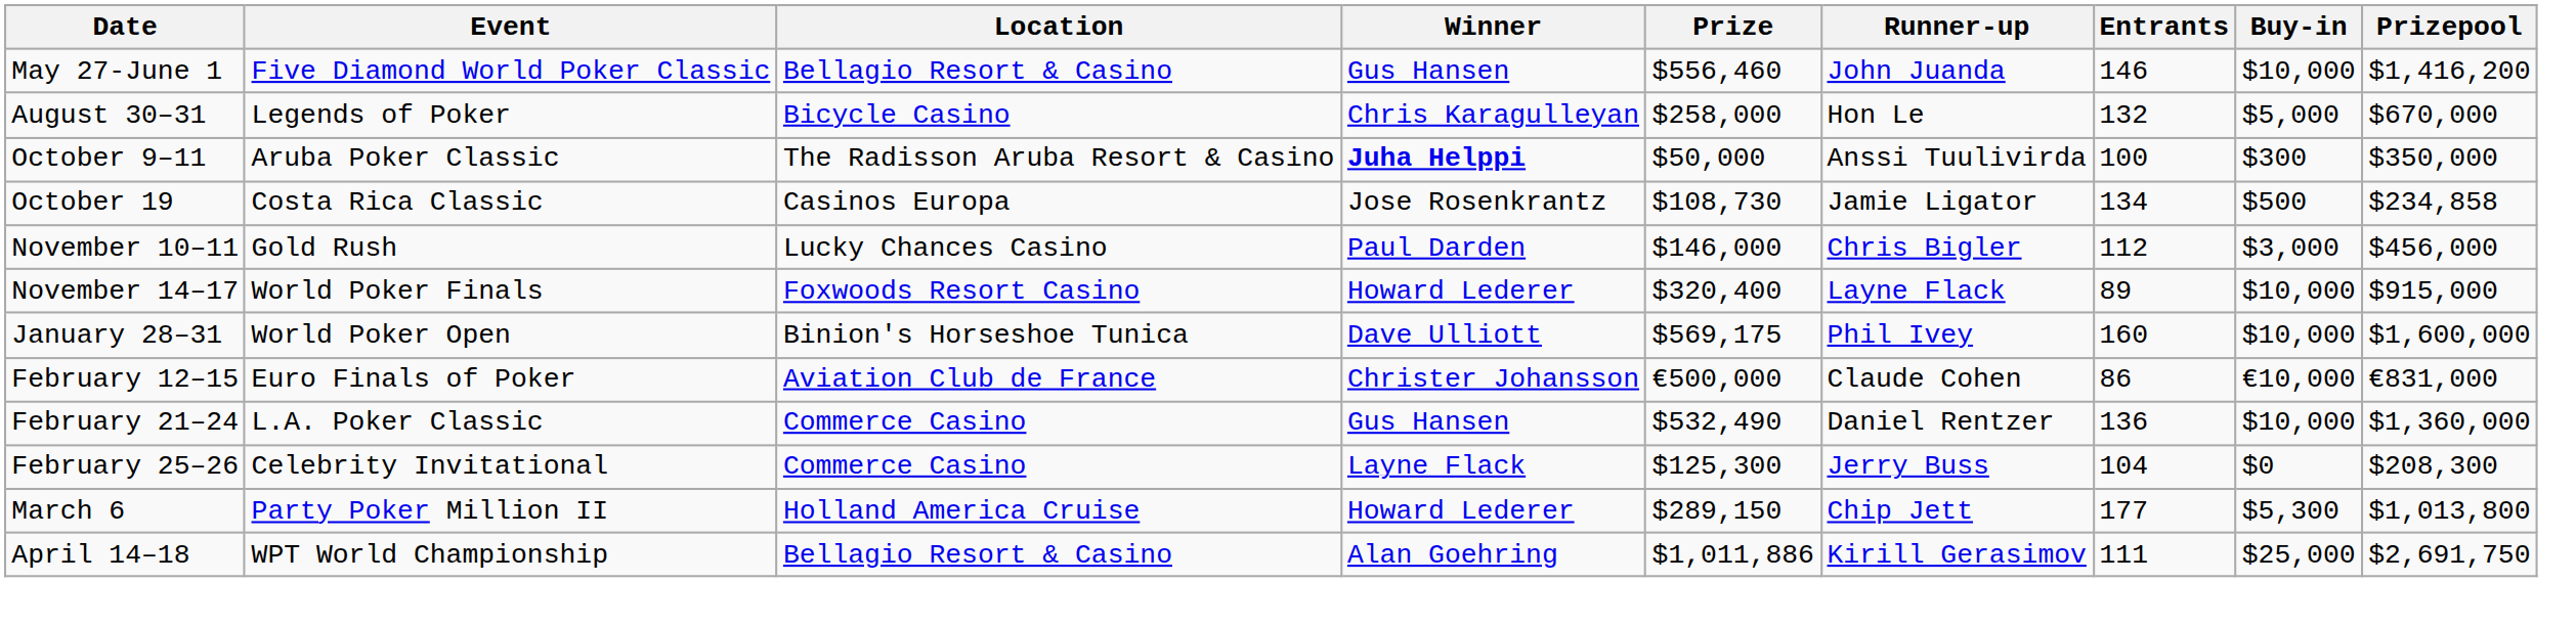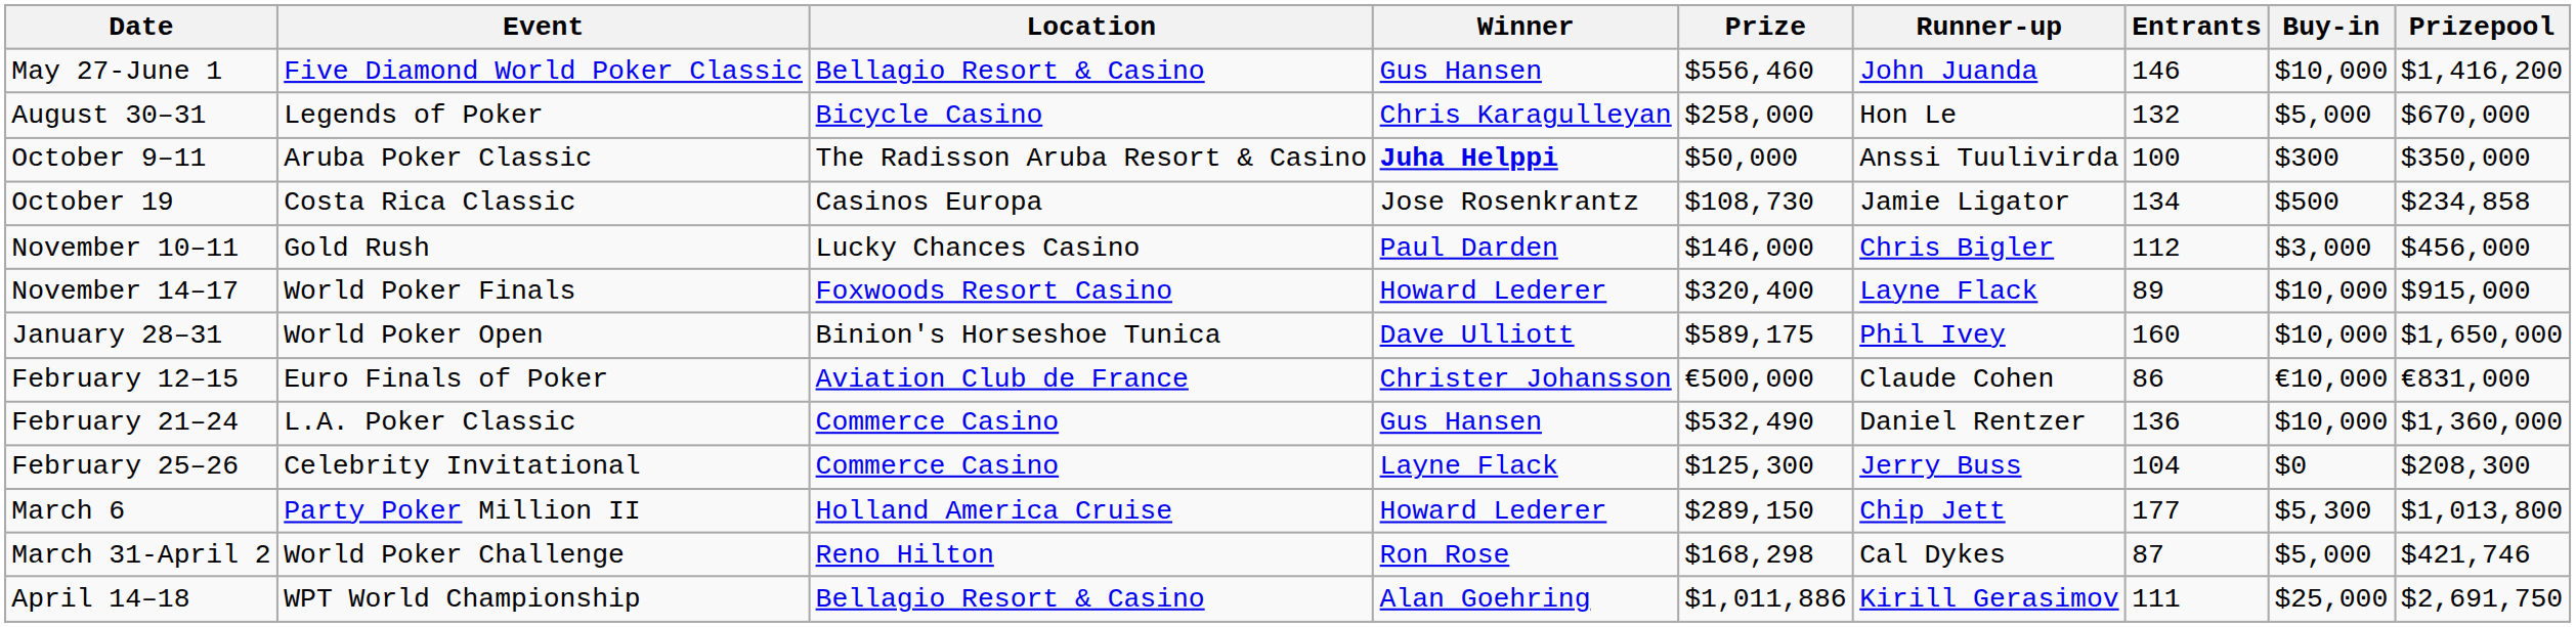 <table class="wikitable">
 <tr>
 <th>Date</th>
 <th>Event</th>
 <th>Location</th>
 <th>Winner</th>
 <th>Prize</th>
 <th>Runner-up</th>
 <th>Entrants</th>
 <th>Buy-in</th>
 <th>Prizepool</th>
 </tr>
 <tr>
 <td>May 27-June 1</td>
 <td><a href='#'>Five Diamond World Poker Classic</a></td>
 <td><a href='#'>Bellagio Resort & Casino</a></td>
 <td><a href='#'>Gus Hansen</a></td>
 <td>$556,460</td>
 <td><a href='#'>John Juanda</a></td>
 <td>146</td>
 <td>$10,000</td>
 <td>$1,416,200</td>
 </tr>
 <tr>
 <td>August 30–31</td>
 <td>Legends of Poker</td>
 <td><a href='#'>Bicycle Casino</a></td>
 <td><a href='#'>Chris Karagulleyan</a></td>
 <td>$258,000</td>
 <td>Hon Le</td>
 <td>132</td>
 <td>$5,000</td>
 <td>$670,000</td>
 </tr>
 <tr>
 <td>October 9–11</td>
 <td>Aruba Poker Classic</td>
 <td>The Radisson Aruba Resort & Casino</td>
 <td><strong><a href='#'>Juha Helppi</a></strong></td>
 <td>$50,000</td>
 <td>Anssi Tuulivirda</td>
 <td>100</td>
 <td>$300</td>
 <td>$350,000</td>
 </tr>
 <tr>
 <td>October 19</td>
 <td>Costa Rica Classic</td>
 <td>Casinos Europa</td>
 <td>Jose Rosenkrantz</td>
 <td>$108,730</td>
 <td>Jamie Ligator</td>
 <td>134</td>
 <td>$500</td>
 <td>$234,858</td>
 </tr>
 <tr>
 <td>November 10–11</td>
 <td>Gold Rush</td>
 <td>Lucky Chances Casino</td>
 <td><a href='#'>Paul Darden</a></td>
 <td>$146,000</td>
 <td><a href='#'>Chris Bigler</a></td>
 <td>112</td>
 <td>$3,000</td>
 <td>$456,000</td>
 </tr>
 <tr>
 <td>November 14–17</td>
 <td>World Poker Finals</td>
 <td><a href='#'>Foxwoods Resort Casino</a></td>
 <td><a href='#'>Howard Lederer</a></td>
 <td>$320,400</td>
 <td><a href='#'>Layne Flack</a></td>
 <td>89</td>
 <td>$10,000</td>
 <td>$915,000</td>
 </tr>
 <tr>
 <td>January 28–31</td>
 <td>World Poker Open</td>
 <td>Binion's Horseshoe Tunica</td>
 <td><a href='#'>Dave Ulliott</a></td>
-<td>$569,175</td>
+<td>$589,175</td>
 <td><a href='#'>Phil Ivey</a></td>
 <td>160</td>
 <td>$10,000</td>
-<td>$1,600,000</td>
+<td>$1,650,000</td>
 </tr>
 <tr>
 <td>February 12–15</td>
 <td>Euro Finals of Poker</td>
 <td><a href='#'>Aviation Club de France</a></td>
 <td><a href='#'>Christer Johansson</a></td>
 <td>€500,000</td>
 <td>Claude Cohen</td>
 <td>86</td>
 <td>€10,000</td>
 <td>€831,000</td>
 </tr>
 <tr>
 <td>February 21–24</td>
 <td>L.A. Poker Classic</td>
 <td><a href='#'>Commerce Casino</a></td>
 <td><a href='#'>Gus Hansen</a></td>
 <td>$532,490</td>
 <td>Daniel Rentzer</td>
 <td>136</td>
 <td>$10,000</td>
 <td>$1,360,000</td>
 </tr>
 <tr>
 <td>February 25–26</td>
 <td>Celebrity Invitational</td>
 <td><a href='#'>Commerce Casino</a></td>
 <td><a href='#'>Layne Flack</a></td>
 <td>$125,300</td>
 <td><a href='#'>Jerry Buss</a></td>
 <td>104</td>
 <td>$0</td>
 <td>$208,300</td>
 </tr>
 <tr>
 <td>March 6</td>
 <td><a href='#'>Party Poker</a> Million II</td>
 <td><a href='#'>Holland America Cruise</a></td>
 <td><a href='#'>Howard Lederer</a></td>
 <td>$289,150</td>
 <td><a href='#'>Chip Jett</a></td>
 <td>177</td>
 <td>$5,300</td>
 <td>$1,013,800</td>
 </tr>
 <tr>
+<td>March 31-April 2</td>
+<td>World Poker Challenge</td>
+<td><a href='#'>Reno Hilton</a></td>
+<td><a href='#'>Ron Rose</a></td>
+<td>$168,298</td>
+<td>Cal Dykes</td>
+<td>87</td>
+<td>$5,000</td>
+<td>$421,746</td>
+</tr>
+<tr>
 <td>April 14–18</td>
 <td>WPT World Championship</td>
 <td><a href='#'>Bellagio Resort & Casino</a></td>
 <td><a href='#'>Alan Goehring</a></td>
 <td>$1,011,886</td>
 <td><a href='#'>Kirill Gerasimov</a></td>
 <td>111</td>
 <td>$25,000</td>
 <td>$2,691,750</td>
 </tr>
 </table>
